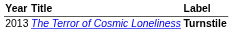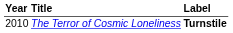 <table border=0 cellpadding=2 style="border-collapse:collapse;">
 <tr style="border-bottom:1px solid black;">
 <th align=left>Year</th>
 <th align=left>Title</th>
 <th align=left>Label</th>
 </tr>
 <tr>
-<td>2013</td>
+<td>2010</td>
 <td><em><a href='#'>The Terror of Cosmic Loneliness</a></em></td>
 <td><strong>Turnstile</strong></td>
 </tr>
 </table>
